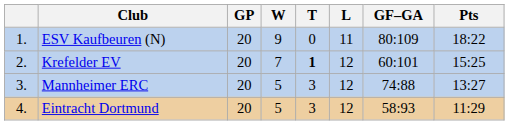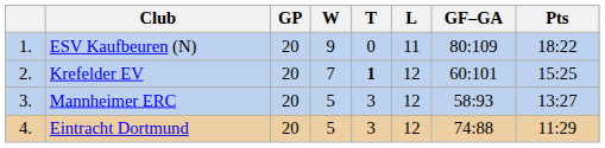 <table class="wikitable">
 <tr>
 <th width="30"></th>
 <th width="200">Club</th>
 <th width="30">GP</th>
 <th width="30">W</th>
 <th width="30">T</th>
 <th width="30">L</th>
 <th width="70">GF–GA</th>
 <th width="70">Pts</th>
 </tr>
 <tr bgcolor="#BCD2EE" align="center">
 <td>1.</td>
 <td align="left"><a href='#'>ESV Kaufbeuren</a> (N)</td>
 <td>20</td>
 <td>9</td>
 <td>0</td>
 <td>11</td>
 <td>80:109</td>
 <td>18:22</td>
 </tr>
 <tr bgcolor=#BCD2EE align="center">
 <td>2.</td>
 <td align="left"><a href='#'>Krefelder EV</a></td>
 <td>20</td>
 <td>7</td>
 <td><strong>1</strong></td>
 <td>12</td>
 <td>60:101</td>
 <td>15:25</td>
 </tr>
 <tr bgcolor=#BCD2EE align="center">
 <td>3.</td>
 <td align="left"><a href='#'>Mannheimer ERC</a></td>
 <td>20</td>
 <td>5</td>
 <td>3</td>
 <td>12</td>
-<td>74:88</td>
+<td>58:93</td>
 <td>13:27</td>
 </tr>
 <tr bgcolor=#EECFA1 align="center">
 <td>4.</td>
 <td align="left"><a href='#'>Eintracht Dortmund</a></td>
 <td>20</td>
 <td>5</td>
 <td>3</td>
 <td>12</td>
-<td>58:93</td>
+<td>74:88</td>
 <td>11:29</td>
 </tr>
 </table>
